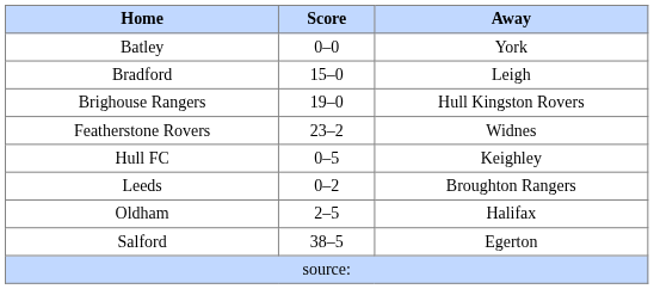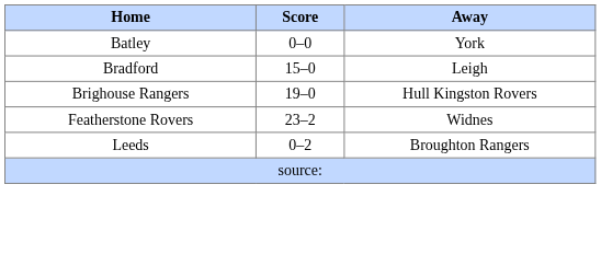 <table border=1 style="border-collapse:collapse; font-size:90%; text-align:center;" cellpadding=3 cellspacing=0 width=44%>
 <tr bgcolor=#C1D8FF>
 <th width=19%>Home</th>
 <th width=6%>Score</th>
 <th width=19%>Away</th>
 </tr>
 <tr>
 <td>Batley</td>
 <td>0–0</td>
 <td>York</td>
 </tr>
 <tr>
 <td>Bradford</td>
 <td>15–0</td>
 <td>Leigh</td>
 </tr>
 <tr>
 <td>Brighouse Rangers</td>
 <td>19–0</td>
 <td>Hull Kingston Rovers</td>
 </tr>
 <tr>
 <td>Featherstone Rovers</td>
 <td>23–2</td>
 <td>Widnes</td>
 </tr>
 <tr>
-<td>Hull FC</td>
-<td>0–5</td>
-<td>Keighley</td>
-</tr>
-<tr>
 <td>Leeds</td>
 <td>0–2</td>
 <td>Broughton Rangers</td>
-</tr>
-<tr>
-<td>Oldham</td>
-<td>2–5</td>
-<td>Halifax</td>
-</tr>
-<tr>
-<td>Salford</td>
-<td>38–5</td>
-<td>Egerton</td>
 </tr>
 <tr bgcolor=#C1D8FF>
 <td colspan=3>source:</td>
 </tr>
 </table>
